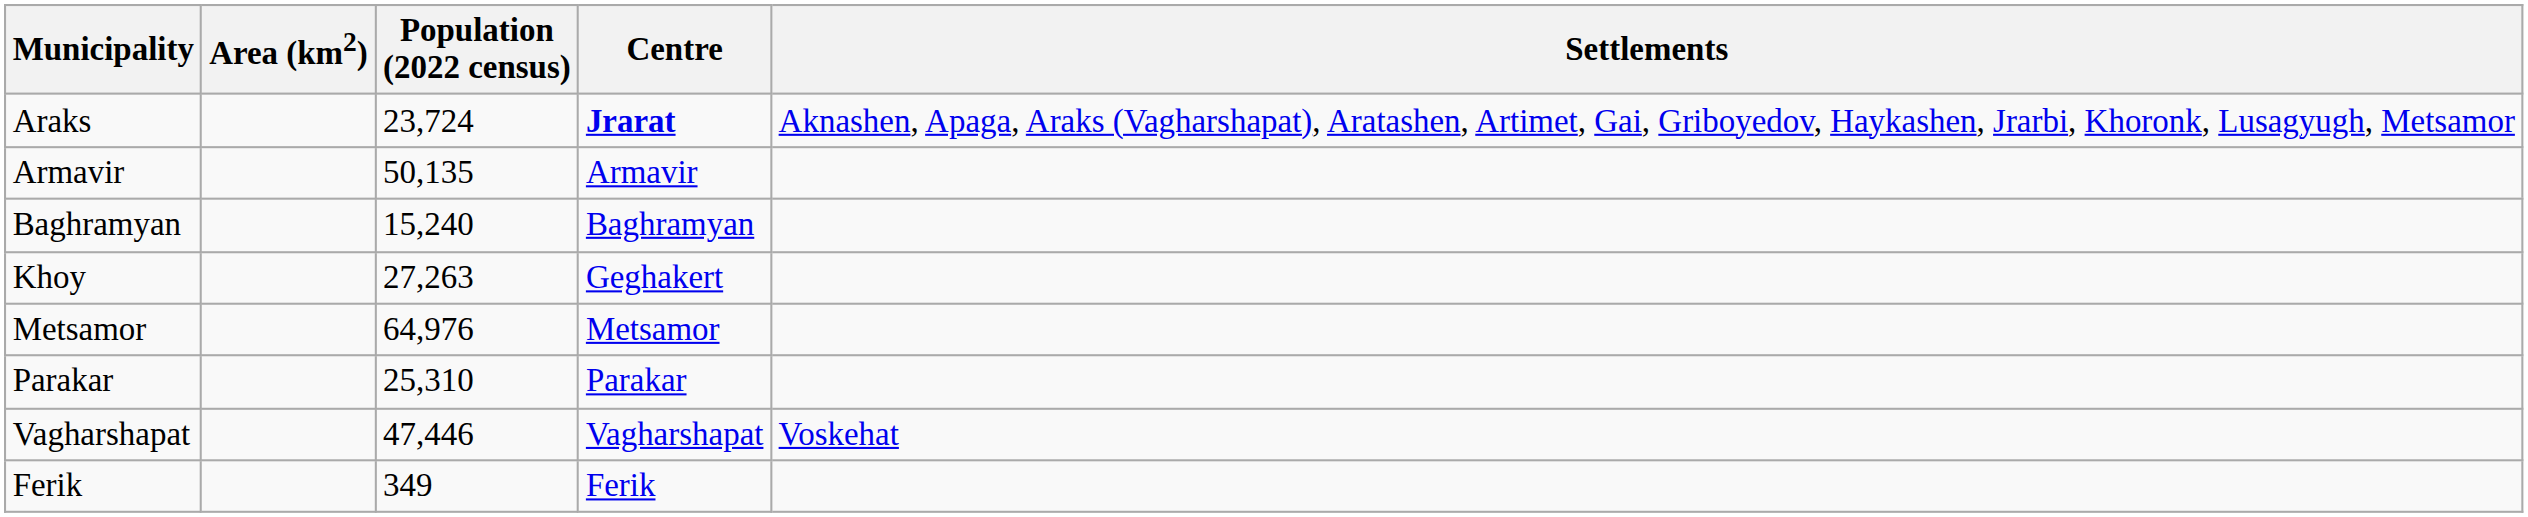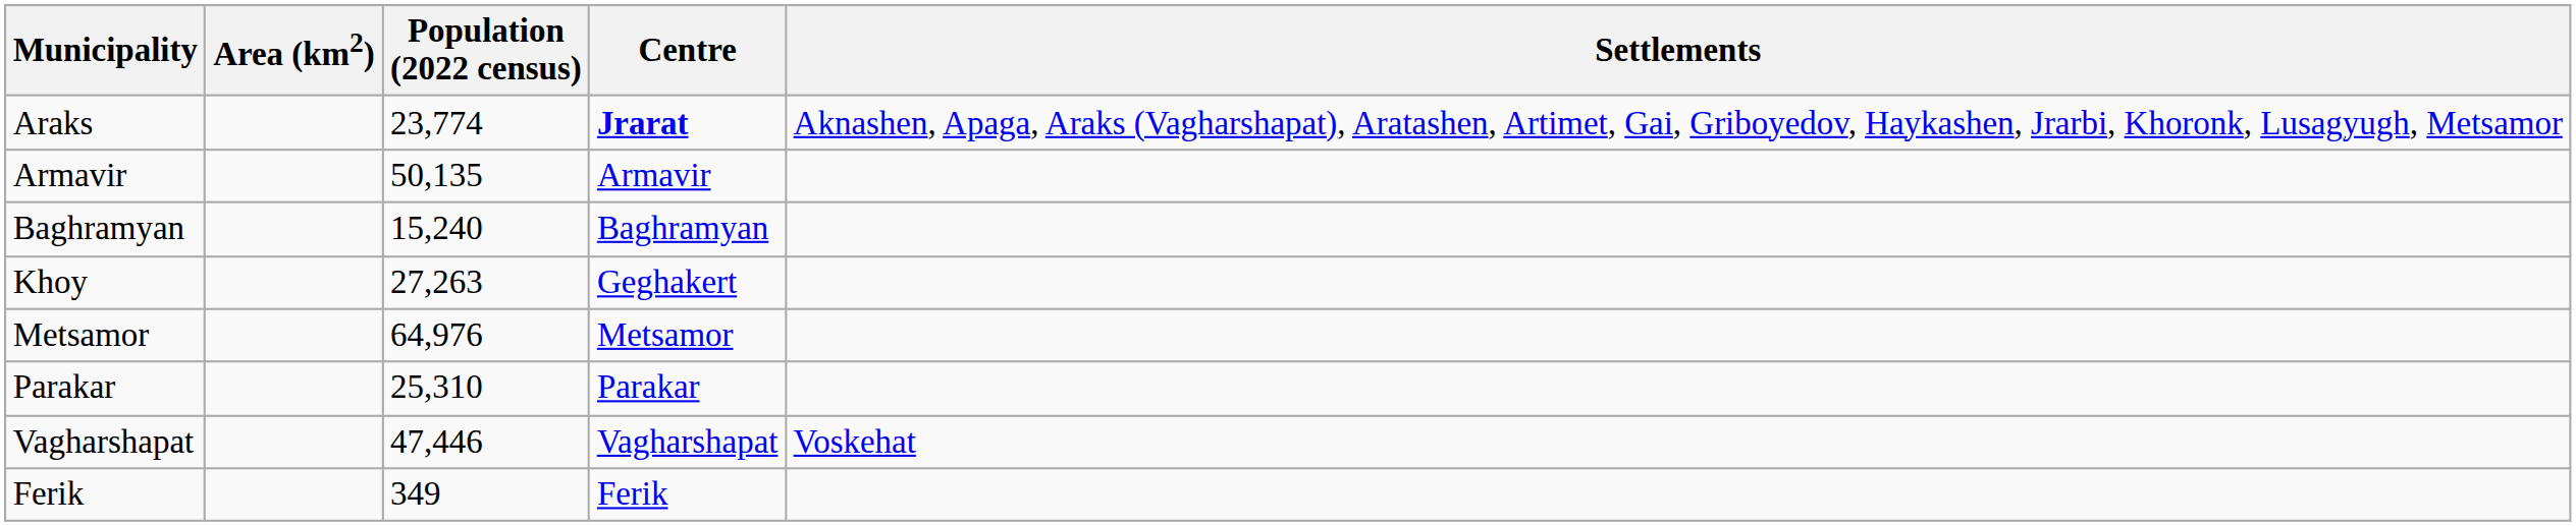 <table class="wikitable sortable">
 <tr>
 <th>Municipality</th>
 <th>Area (km<sup>2</sup>)</th>
 <th>Population<br>(2022 census)</th>
 <th>Centre</th>
 <th>Settlements</th>
 </tr>
 <tr>
 <td>Araks</td>
 <td></td>
-<td>23,724</td>
+<td>23,774</td>
 <td><strong><a href='#'>Jrarat</a></strong></td>
 <td><a href='#'>Aknashen</a>, <a href='#'>Apaga</a>, <a href='#'>Araks (Vagharshapat)</a>, <a href='#'>Aratashen</a>, <a href='#'>Artimet</a>, <a href='#'>Gai</a>, <a href='#'>Griboyedov</a>, <a href='#'>Haykashen</a>, <a href='#'>Jrarbi</a>, <a href='#'>Khoronk</a>, <a href='#'>Lusagyugh</a>, <a href='#'>Metsamor</a></td>
 </tr>
 <tr>
 <td>Armavir</td>
 <td></td>
 <td>50,135</td>
 <td><a href='#'>Armavir</a></td>
 </tr>
 <tr>
 <td>Baghramyan</td>
 <td></td>
 <td>15,240</td>
 <td><a href='#'>Baghramyan</a></td>
 <td></td>
 </tr>
 <tr>
 <td>Khoy</td>
 <td></td>
 <td>27,263</td>
 <td><a href='#'>Geghakert</a></td>
 <td></td>
 </tr>
 <tr>
 <td>Metsamor</td>
 <td></td>
 <td>64,976</td>
 <td><a href='#'>Metsamor</a></td>
 <td></td>
 </tr>
 <tr>
 <td>Parakar</td>
 <td></td>
 <td>25,310</td>
 <td><a href='#'>Parakar</a></td>
 <td></td>
 </tr>
 <tr>
 <td>Vagharshapat</td>
 <td></td>
 <td>47,446</td>
 <td><a href='#'>Vagharshapat</a></td>
 <td><a href='#'>Voskehat</a></td>
 </tr>
 <tr>
 <td>Ferik</td>
 <td></td>
 <td>349</td>
 <td><a href='#'>Ferik</a></td>
 <td></td>
 </tr>
 </table>
